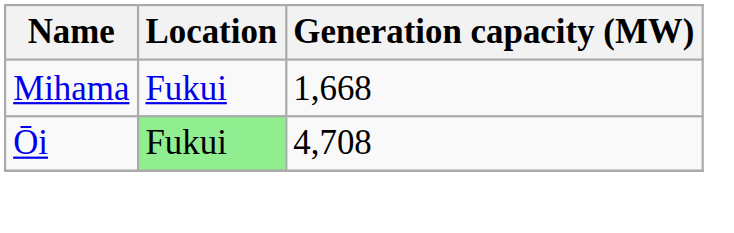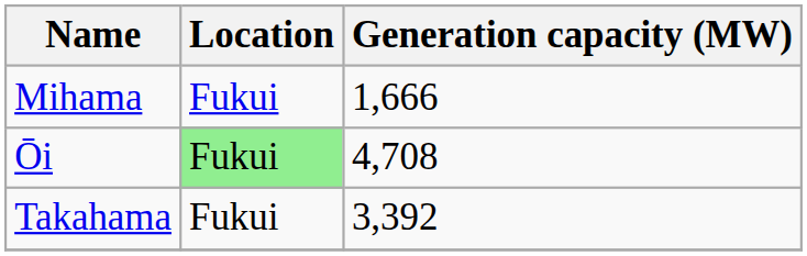 <table class="wikitable">
 <tr>
 <th>Name</th>
 <th>Location</th>
 <th>Generation capacity (MW)</th>
 </tr>
 <tr>
 <td><a href='#'>Mihama</a></td>
 <td><a href='#'>Fukui</a></td>
-<td>1,668</td>
+<td>1,666</td>
 </tr>
 <tr>
 <td><a href='#'>Ōi</a></td>
 <td style="background: lightgreen;">Fukui</td>
 <td>4,708</td>
 </tr>
 <tr>
+<td><a href='#'>Takahama</a></td>
+<td>Fukui</td>
+<td>3,392</td>
+</tr>
+<tr>
 </tr>
 </table>
